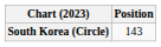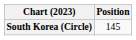 <table class="wikitable plainrowheaders" style="text-align:center">
 <tr>
 <th scope="col">Chart (2023)</th>
 <th scope="col">Position</th>
 </tr>
 <tr>
 <th scope="row">South Korea (Circle)</th>
-<td>143</td>
+<td>145</td>
 </tr>
 </table>
